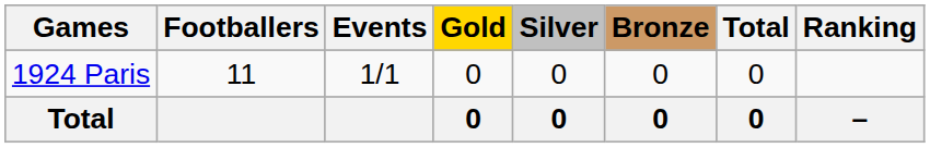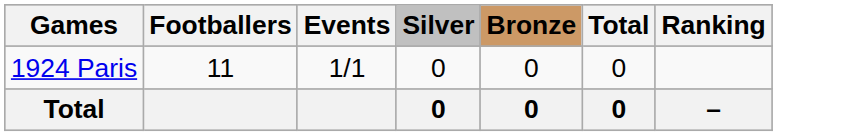 <table class="wikitable sortable" style="text-align:center">
 <tr>
 <th>Games</th>
 <th>Footballers</th>
 <th>Events</th>
-<th style="background-color:gold;">Gold</th>
 <th style="background-color:silver;">Silver</th>
 <th style="background-color:#c96;">Bronze</th>
 <th>Total</th>
 <th>Ranking</th>
 </tr>
 <tr>
 <td align=left><a href='#'>1924 Paris</a></td>
 <td>11</td>
 <td>1/1</td>
 <td>0</td>
 <td>0</td>
 <td>0</td>
-<td>0</td>
 <td></td>
 </tr>
 <tr>
 <th>Total</th>
 <th></th>
 <th></th>
 <th>0</th>
 <th>0</th>
 <th>0</th>
-<th>0</th>
 <th>–</th>
 </tr>
 </table>
